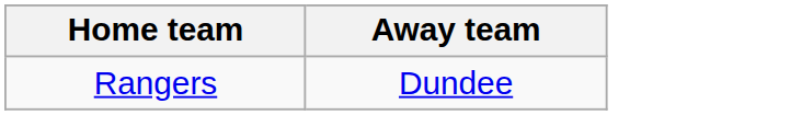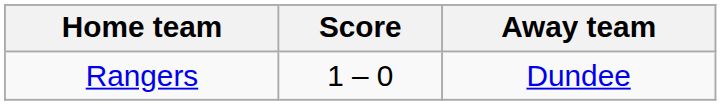 <table class="wikitable" style="text-align: center">
 <tr>
 <th width=140>Home team</th>
+<th width=80>Score</th>
 <th width=140>Away team</th>
 </tr>
 <tr>
 <td><a href='#'>Rangers</a></td>
+<td>1 – 0</td>
 <td><a href='#'>Dundee</a></td>
 </tr>
 </table>
